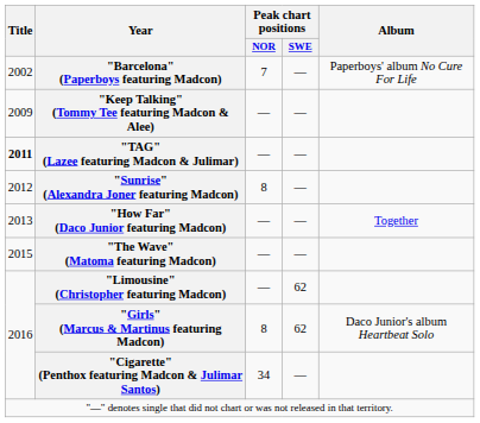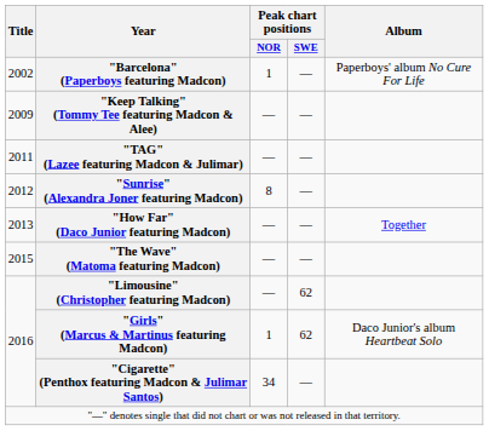 <table class="wikitable plainrowheaders" style="text-align:center;">
 <tr>
 <th scope="col" rowspan="2">Title</th>
 <th scope="col" rowspan="2">Year</th>
 <th scope="col" colspan="2">Peak chart positions</th>
 <th scope="col" rowspan="2">Album</th>
 </tr>
 <tr>
 <th scope="col" style="width:3em;font-size:85%;"><a href='#'>NOR</a><br></th>
 <th scope="col" style="width:3em;font-size:85%;"><a href='#'>SWE</a><br></th>
 </tr>
 <tr>
 <td>2002</td>
 <th scope="row">"Barcelona"<br><span>(<a href='#'>Paperboys</a> featuring Madcon)</span></th>
-<td>7</td>
+<td>1<br></td>
 <td>—</td>
 <td>Paperboys' album <em>No Cure For Life</em></td>
 </tr>
 <tr>
 <td>2009</td>
 <th scope="row">"Keep Talking"<br><span>(<a href='#'>Tommy Tee</a> featuring Madcon & Alee)</span></th>
 <td>—</td>
 <td>—</td>
 <td></td>
 </tr>
 <tr>
-<td><strong>2011</strong></td>
+<td>2011</td>
 <th scope="row">"TAG"<br><span>(<a href='#'>Lazee</a> featuring Madcon & Julimar)</span></th>
 <td>—</td>
 <td>—</td>
 <td></td>
 </tr>
 <tr>
 <td>2012</td>
 <th scope="row">"<a href='#'>Sunrise</a>"<br><span>(<a href='#'>Alexandra Joner</a> featuring Madcon)</span></th>
 <td>8</td>
 <td>—</td>
 <td></td>
 </tr>
 <tr>
 <td>2013</td>
 <th scope="row">"How Far"<br><span>(<a href='#'>Daco Junior</a> featuring Madcon)</span></th>
 <td>—</td>
 <td>—</td>
 <td><a href='#'>Together</a></td>
 </tr>
 <tr>
 <td>2015</td>
 <th scope="row">"The Wave"<br><span>(<a href='#'>Matoma</a> featuring Madcon)</span></th>
 <td>—</td>
 <td>—</td>
 <td></td>
 </tr>
 <tr>
 <td rowspan="3">2016</td>
 <th scope="row">"Limousine"<br><span>(<a href='#'>Christopher</a> featuring Madcon)</span></th>
 <td>—</td>
 <td>62<br></td>
 <td></td>
 </tr>
 <tr>
 <th scope="row">"<a href='#'>Girls</a>"<br><span>(<a href='#'>Marcus & Martinus</a> featuring Madcon)</span></th>
-<td>8</td>
+<td>1<br></td>
 <td>62<br></td>
 <td>Daco Junior's album <em>Heartbeat Solo</em></td>
 </tr>
 <tr>
 <th scope="row">"Cigarette"<br><span>(Penthox featuring Madcon & <a href='#'>Julimar Santos</a>)</span></th>
 <td>34<br></td>
 <td>—</td>
 <td></td>
 </tr>
 <tr>
 <td colspan="18" style="font-size:85%">"—" denotes single that did not chart or was not released in that territory.</td>
 </tr>
 </table>
